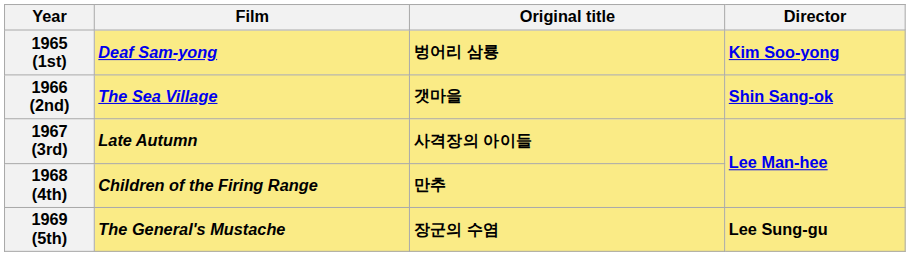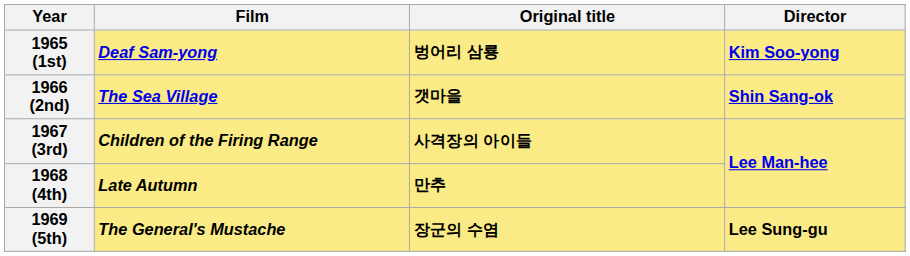 <table class="wikitable" width="100%">
 <tr>
 <th style="width:10%;">Year</th>
 <th style="width:35%;">Film</th>
 <th style="width:35%;">Original title</th>
 <th style="width:20%;">Director</th>
 </tr>
 <tr>
 <th>1965<br>(1st)</th>
 <td style="background:#FAEB86;"><strong><em><a href='#'>Deaf Sam-yong</a> </em></strong></td>
 <td style="background:#FAEB86;"><strong>벙어리 삼룡</strong></td>
 <td style="background:#FAEB86;"><strong><a href='#'>Kim Soo-yong</a></strong></td>
 </tr>
 <tr>
 <th>1966<br>(2nd)</th>
 <td style="background:#FAEB86;"><strong><em><a href='#'>The Sea Village</a> </em></strong></td>
 <td style="background:#FAEB86;"><strong>갯마을</strong></td>
 <td style="background:#FAEB86;"><strong><a href='#'>Shin Sang-ok</a></strong></td>
 </tr>
 <tr>
 <th>1967<br>(3rd)</th>
-<td style="background:#FAEB86;"><strong><em>Late Autumn </em></strong></td>
+<td style="background:#FAEB86;"><strong><em>Children of the Firing Range </em></strong></td>
 <td style="background:#FAEB86;"><strong>사격장의 아이들</strong></td>
 <td style="background:#FAEB86;" rowspan="2"><strong><a href='#'>Lee Man-hee</a></strong></td>
 </tr>
 <tr>
 <th>1968<br>(4th)</th>
-<td style="background:#FAEB86;"><strong><em>Children of the Firing Range </em></strong></td>
+<td style="background:#FAEB86;"><strong><em>Late Autumn </em></strong></td>
 <td style="background:#FAEB86;"><strong>만추</strong></td>
 </tr>
 <tr>
 <th>1969<br>(5th)</th>
 <td style="background:#FAEB86;"><strong><em>The General's Mustache </em></strong></td>
 <td style="background:#FAEB86;"><strong>장군의 수염</strong></td>
 <td style="background:#FAEB86;"><strong>Lee Sung-gu</strong></td>
 </tr>
 </table>
